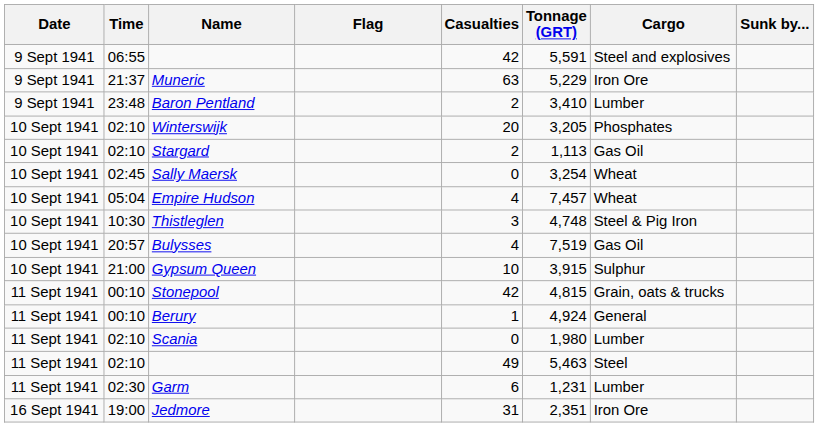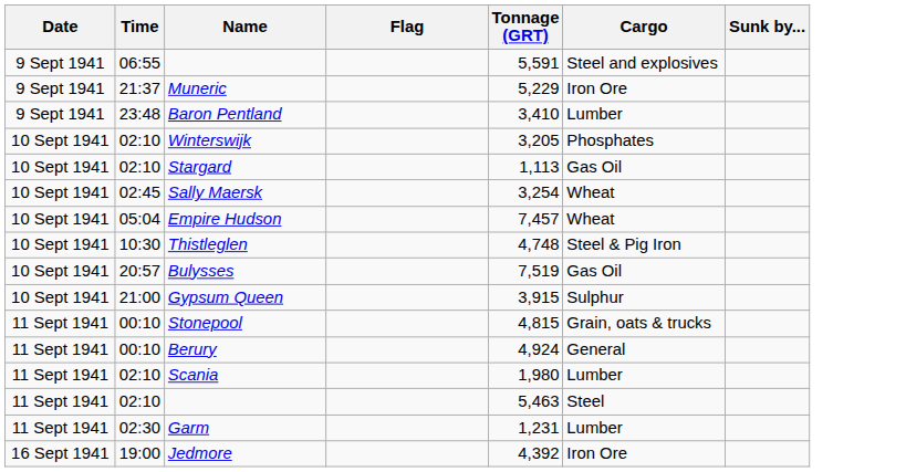 <table class="wikitable sortable">
 <tr>
 <th scope="col" width="100px">Date</th>
 <th scope="col" width="25px">Time</th>
 <th scope="col" width="150px">Name</th>
 <th scope="col" width="150px">Flag</th>
-<th scope="col" width="25px">Casualties</th>
 <th scope="col" width="30px">Tonnage <a href='#'>(GRT)</a></th>
 <th scope="col" width="150px">Cargo</th>
 <th scope="col" width="75px">Sunk by...</th>
 </tr>
 <tr>
 <td align="center">9 Sept 1941</td>
 <td align="center">06:55</td>
 <td align="left"></td>
 <td align="left"></td>
-<td align="right">42</td>
 <td align="right">5,591</td>
 <td align="left">Steel and explosives</td>
 <td align="left"></td>
 </tr>
 <tr>
 <td align="center">9 Sept 1941</td>
 <td align="center">21:37</td>
 <td align="left"><em><a href='#'>Muneric</a></em></td>
 <td align="left"></td>
-<td align="right">63</td>
 <td align="right">5,229</td>
 <td align="left">Iron Ore</td>
 <td align="left"></td>
 </tr>
 <tr>
 <td align="center">9 Sept 1941</td>
 <td align="center">23:48</td>
 <td align="left"><em><a href='#'>Baron Pentland</a></em></td>
 <td align="left"></td>
-<td align="right">2</td>
 <td align="right">3,410</td>
 <td align="left">Lumber</td>
 <td align="left"></td>
 </tr>
 <tr>
 <td align="center">10 Sept 1941</td>
 <td align="center">02:10</td>
 <td align="left"><em><a href='#'>Winterswijk</a></em></td>
 <td align="left"></td>
-<td align="right">20</td>
 <td align="right">3,205</td>
 <td align="left">Phosphates</td>
 <td align="left"></td>
 </tr>
 <tr>
 <td align="center">10 Sept 1941</td>
 <td align="center">02:10</td>
 <td align="left"><em><a href='#'>Stargard</a></em></td>
 <td align="left"></td>
-<td align="right">2</td>
 <td align="right">1,113</td>
 <td align="left">Gas Oil</td>
 <td align="left"></td>
 </tr>
 <tr>
 <td align="center">10 Sept 1941</td>
 <td align="center">02:45</td>
 <td align="left"><em><a href='#'>Sally Maersk</a></em></td>
 <td align="left"></td>
-<td align="right">0</td>
 <td align="right">3,254</td>
 <td align="left">Wheat</td>
 <td align="left"></td>
 </tr>
 <tr>
 <td align="center">10 Sept 1941</td>
 <td align="center">05:04</td>
 <td align="left"><em><a href='#'>Empire Hudson</a></em></td>
 <td align="left"></td>
-<td align="right">4</td>
 <td align="right">7,457</td>
 <td align="left">Wheat</td>
 <td align="left"></td>
 </tr>
 <tr>
 <td align="center">10 Sept 1941</td>
 <td align="center">10:30</td>
 <td align="left"><em><a href='#'>Thistleglen</a></em></td>
 <td align="left"></td>
-<td align="right">3</td>
 <td align="right">4,748</td>
 <td align="left">Steel & Pig Iron</td>
 <td align="left"></td>
 </tr>
 <tr>
 <td align="center">10 Sept 1941</td>
 <td align="center">20:57</td>
 <td align="left"><em><a href='#'>Bulysses</a></em></td>
 <td align="left"></td>
-<td align="right">4</td>
 <td align="right">7,519</td>
 <td align="left">Gas Oil</td>
 <td align="left"></td>
 </tr>
 <tr>
 <td align="center">10 Sept 1941</td>
 <td align="center">21:00</td>
 <td align="left"><em><a href='#'>Gypsum Queen</a></em></td>
 <td align="left"></td>
-<td align="right">10</td>
 <td align="right">3,915</td>
 <td align="left">Sulphur</td>
 <td align="left"></td>
 </tr>
 <tr>
 <td align="center">11 Sept 1941</td>
 <td align="center">00:10</td>
 <td align="left"><em><a href='#'>Stonepool</a></em></td>
 <td align="left"></td>
-<td align="right">42</td>
 <td align="right">4,815</td>
 <td align="left">Grain, oats & trucks</td>
 <td align="left"></td>
 </tr>
 <tr>
 <td align="center">11 Sept 1941</td>
 <td align="center">00:10</td>
 <td align="left"><em><a href='#'>Berury</a></em></td>
 <td align="left"></td>
-<td align="right">1</td>
 <td align="right">4,924</td>
 <td align="left">General</td>
 <td align="left"></td>
 </tr>
 <tr>
 <td align="center">11 Sept 1941</td>
 <td align="center">02:10</td>
 <td align="left"><em><a href='#'>Scania</a></em></td>
 <td align="left"></td>
-<td align="right">0</td>
 <td align="right">1,980</td>
 <td align="left">Lumber</td>
 <td align="left"></td>
 </tr>
 <tr>
 <td align="center">11 Sept 1941</td>
 <td align="center">02:10</td>
 <td align="left"></td>
 <td align="left"></td>
-<td align="right">49</td>
 <td align="right">5,463</td>
 <td align="left">Steel</td>
 <td align="left"></td>
 </tr>
 <tr>
 <td align="center">11 Sept 1941</td>
 <td align="center">02:30</td>
 <td align="left"><em><a href='#'>Garm</a></em></td>
 <td align="left"></td>
-<td align="right">6</td>
 <td align="right">1,231</td>
 <td align="left">Lumber</td>
 <td align="left"></td>
 </tr>
 <tr>
 <td align="center">16 Sept 1941</td>
 <td align="center">19:00</td>
 <td align="left"><em><a href='#'>Jedmore</a></em></td>
 <td align="left"></td>
-<td align="right">31</td>
-<td align="right">2,351</td>
+<td align="right">4,392</td>
 <td align="left">Iron Ore</td>
 <td align="left"></td>
 </tr>
 </table>
